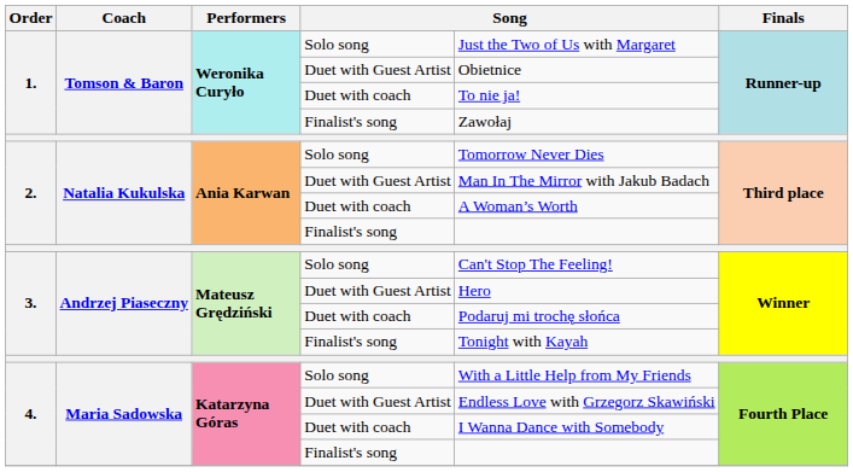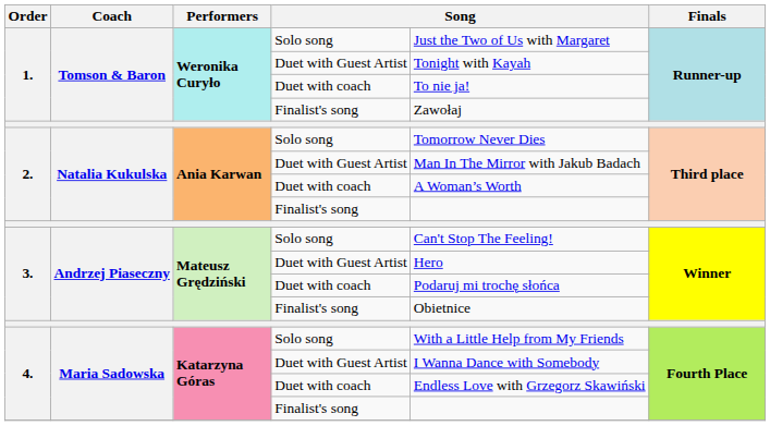 <table class="wikitable" style="width: auto;">
 <tr>
 <th width="40px">Order</th>
 <th width= „40px“>Coach</th>
 <th width="100px">Performers</th>
 <th width="400px" colspan=2>Song</th>
 <th width="120px">Finals</th>
 </tr>
 <tr>
 <th rowspan=4>1.</th>
 <th rowspan=4><a href='#'>Tomson & Baron</a></th>
 <td style="background:#afeeee;" rowspan=4><strong>Weronika Curyło</strong></td>
 <td>Solo song</td>
 <td><a href='#'>Just the Two of Us</a> with <a href='#'>Margaret</a></td>
 <td rowspan=4 colspan=3 align="center" style="background:#B0E0E6"><strong>Runner-up</strong></td>
 </tr>
 <tr>
 <td>Duet with Guest Artist</td>
-<td>Obietnice</td>
+<td><a href='#'>Tonight</a> with <a href='#'>Kayah</a></td>
 </tr>
 <tr>
 <td>Duet with coach</td>
 <td><a href='#'>To nie ja!</a></td>
 </tr>
 <tr>
 <td>Finalist's song</td>
 <td>Zawołaj</td>
 </tr>
 <tr>
 <th colspan=8></th>
 </tr>
 <tr>
 <th rowspan=4>2.</th>
 <th rowspan=4><a href='#'>Natalia Kukulska</a></th>
 <td style="background:#fbb46e;" rowspan=4><strong>Ania Karwan</strong></td>
 <td>Solo song</td>
 <td><a href='#'>Tomorrow Never Dies</a></td>
 <td rowspan=4 colspan=3 align="center" style="background:#FBCEB1"><strong>Third place</strong></td>
 </tr>
 <tr>
 <td>Duet with Guest Artist</td>
 <td><a href='#'>Man In The Mirror</a> with Jakub Badach</td>
 </tr>
 <tr>
 <td>Duet with coach</td>
 <td><a href='#'>A Woman’s Worth</a></td>
 </tr>
 <tr>
 <td>Finalist's song</td>
 <td></td>
 </tr>
 <tr>
 <th colspan=8></th>
 </tr>
 <tr>
 <th rowspan=4>3.</th>
 <th rowspan=4><a href='#'>Andrzej Piaseczny</a></th>
 <td style="background:#d0f0c0;" rowspan=4><strong>Mateusz Grędziński</strong></td>
 <td>Solo song</td>
 <td><a href='#'>Can't Stop The Feeling!</a></td>
 <td rowspan=4 colspan=3 align="center" style="background:yellow"><strong>Winner</strong></td>
 </tr>
 <tr>
 <td>Duet with Guest Artist</td>
 <td><a href='#'>Hero</a></td>
 </tr>
 <tr>
 <td>Duet with coach</td>
 <td><a href='#'>Podaruj mi trochę słońca</a></td>
 </tr>
 <tr>
 <td>Finalist's song</td>
-<td><a href='#'>Tonight</a> with <a href='#'>Kayah</a></td>
+<td>Obietnice</td>
 </tr>
 <tr>
 <th colspan=8></th>
 </tr>
 <tr>
 <th rowspan=4>4.</th>
 <th rowspan=4><a href='#'>Maria Sadowska</a></th>
 <td style="background:#F78FB2;" rowspan=4><strong>Katarzyna Góras</strong></td>
 <td>Solo song</td>
 <td><a href='#'>With a Little Help from My Friends</a></td>
 <td rowspan=4 colspan=3 align="center" style="background:#B2EC5D"><strong>Fourth Place</strong></td>
 </tr>
 <tr>
 <td>Duet with Guest Artist</td>
-<td><a href='#'>Endless Love</a> with <a href='#'>Grzegorz Skawiński</a></td>
+<td><a href='#'>I Wanna Dance with Somebody</a></td>
 </tr>
 <tr>
 <td>Duet with coach</td>
-<td><a href='#'>I Wanna Dance with Somebody</a></td>
+<td><a href='#'>Endless Love</a> with <a href='#'>Grzegorz Skawiński</a></td>
 </tr>
 <tr>
 <td>Finalist's song</td>
 <td></td>
 </tr>
 <tr>
 </tr>
 </table>
